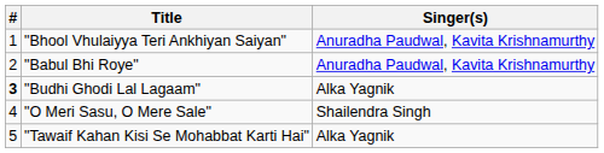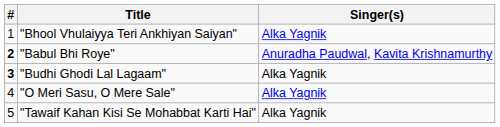 <table class="wikitable" style="font-size:95%;">
 <tr>
 <th>#</th>
 <th>Title</th>
 <th>Singer(s)</th>
 </tr>
 <tr>
 <td>1</td>
 <td>"Bhool Vhulaiyya Teri Ankhiyan Saiyan"</td>
-<td><a href='#'>Anuradha Paudwal</a>, <a href='#'>Kavita Krishnamurthy</a></td>
+<td><a href='#'>Alka Yagnik</a></td>
 </tr>
 <tr>
-<td>2</td>
+<td><strong>2</strong></td>
 <td>"Babul Bhi Roye"</td>
 <td><a href='#'>Anuradha Paudwal</a>, <a href='#'>Kavita Krishnamurthy</a></td>
 </tr>
 <tr>
 <td><strong>3</strong></td>
 <td>"Budhi Ghodi Lal Lagaam"</td>
 <td>Alka Yagnik</td>
 </tr>
 <tr>
 <td>4</td>
 <td>"O Meri Sasu, O Mere Sale"</td>
-<td>Shailendra Singh</td>
+<td><a href='#'>Alka Yagnik</a></td>
 </tr>
 <tr>
 <td>5</td>
 <td>"Tawaif Kahan Kisi Se Mohabbat Karti Hai"</td>
 <td>Alka Yagnik</td>
 </tr>
 </table>
